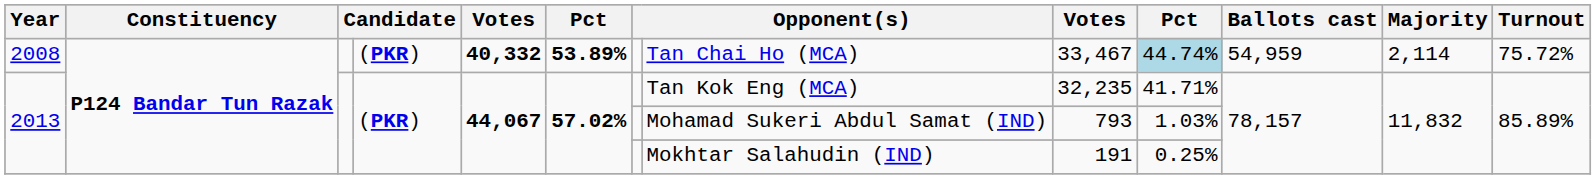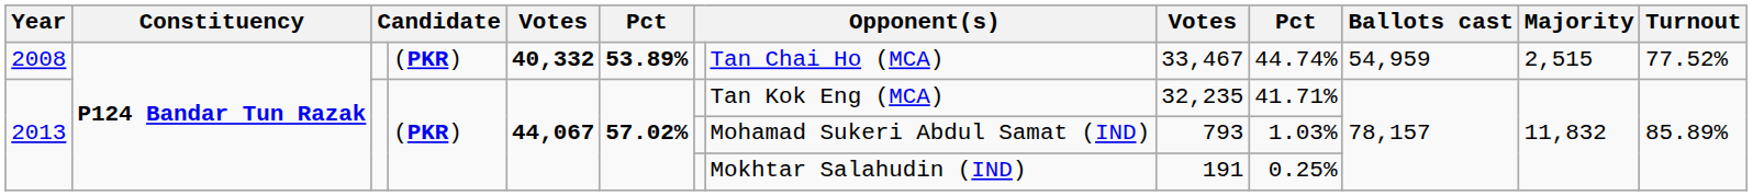 <table class="wikitable" style="margin:0.5em ; font-size:95%">
 <tr>
 <th>Year</th>
 <th>Constituency</th>
 <th colspan=2>Candidate</th>
 <th>Votes</th>
 <th>Pct</th>
 <th colspan=2>Opponent(s)</th>
 <th>Votes</th>
 <th>Pct</th>
 <th>Ballots cast</th>
 <th>Majority</th>
 <th>Turnout</th>
 </tr>
 <tr>
 <td><a href='#'>2008</a></td>
 <td rowspan=4><strong>P124 <a href='#'>Bandar Tun Razak</a></strong></td>
 <td></td>
 <td> (<a href='#'><strong>PKR</strong></a>)</td>
 <td align="right"><strong>40,332</strong></td>
 <td><strong>53.89%</strong></td>
 <td></td>
 <td><a href='#'>Tan Chai Ho</a> (<a href='#'>MCA</a>)</td>
 <td align="right">33,467</td>
-<td style="background: lightblue;">44.74%</td>
+<td>44.74%</td>
 <td>54,959</td>
-<td>2,114</td>
-<td>75.72%</td>
+<td>2,515</td>
+<td>77.52%</td>
 </tr>
 <tr>
 <td rowspan=4><a href='#'>2013</a></td>
 <td rowspan=3 ></td>
 <td rowspan=3> (<a href='#'><strong>PKR</strong></a>)</td>
 <td rowspan=3 align=right><strong>44,067</strong></td>
 <td rowspan=3><strong>57.02%</strong></td>
 <td></td>
 <td>Tan Kok Eng (<a href='#'>MCA</a>)</td>
 <td align=right>32,235</td>
 <td>41.71%</td>
 <td rowspan=3>78,157</td>
 <td rowspan=3>11,832</td>
 <td rowspan=3>85.89%</td>
 </tr>
 <tr>
 <td></td>
 <td>Mohamad Sukeri Abdul Samat (<a href='#'>IND</a>)</td>
 <td align=right>793</td>
 <td align=right>1.03%</td>
 </tr>
 <tr>
 <td></td>
 <td>Mokhtar Salahudin (<a href='#'>IND</a>)</td>
 <td align=right>191</td>
 <td align=right>0.25%</td>
 </tr>
 </table>
